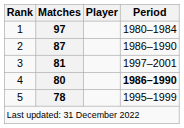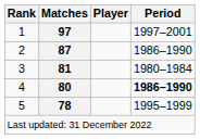 <table class="wikitable plainrowheaders sortable">
 <tr>
 <th scope=col>Rank</th>
 <th scope=col>Matches</th>
 <th scope=col>Player</th>
 <th scope=col>Period</th>
 </tr>
 <tr>
 <td align=center>1</td>
 <th scope=row style=text-align:center;>97</th>
 <td></td>
-<td>1980–1984</td>
+<td>1997–2001</td>
 </tr>
 <tr>
 <td align=center>2</td>
 <th scope=row style=text-align:center;>87</th>
 <td></td>
 <td>1986–1990</td>
 </tr>
 <tr>
 <td align=center>3</td>
 <th scope=row style=text-align:center;>81</th>
 <td></td>
-<td>1997–2001</td>
+<td>1980–1984</td>
 </tr>
 <tr>
 <td align=center>4</td>
 <th scope=row style=text-align:center;>80</th>
 <td></td>
 <td><strong>1986–1990</strong></td>
 </tr>
 <tr>
 <td align=center>5</td>
 <th scope=row style=text-align:center;>78</th>
 <td></td>
 <td>1995–1999</td>
 </tr>
 <tr class=sortbottom>
 <td colspan=4><small>Last updated: 31 December 2022</small></td>
 </tr>
 </table>
